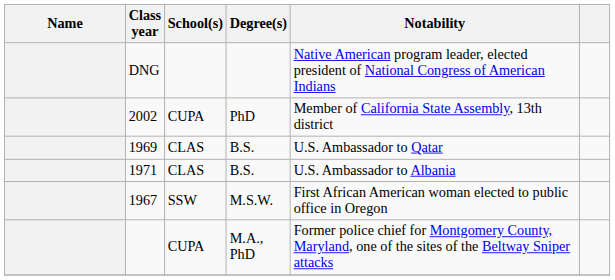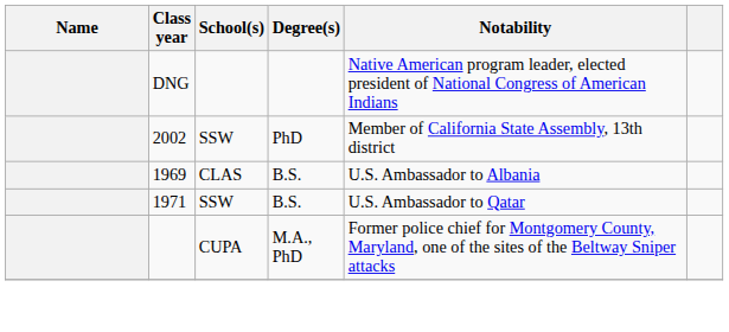 <table class="wikitable sortable plainrowheaders" style="width:77%">
 <tr>
 <th style="width:20%;">Name</th>
 <th style="width:5%;">Class year</th>
 <th style="width:5%;">School(s)</th>
 <th style="width:5%;">Degree(s)</th>
 <th style="width:*;" class="unsortable">Notability</th>
 <th style="width:5%;" class="unsortable"></th>
 </tr>
 <tr>
 <th scope="row"></th>
 <td>DNG</td>
 <td></td>
 <td></td>
 <td><a href='#'>Native American</a> program leader, elected president of <a href='#'>National Congress of American Indians</a></td>
 <td align=center></td>
 </tr>
 <tr>
 <th scope="row"></th>
 <td>2002</td>
-<td>CUPA</td>
+<td>SSW</td>
 <td>PhD</td>
 <td>Member of <a href='#'>California State Assembly</a>, 13th district</td>
 <td align=center></td>
 </tr>
 <tr>
 <th scope="row"></th>
 <td>1969</td>
 <td>CLAS</td>
 <td>B.S.</td>
-<td>U.S. Ambassador to <a href='#'>Qatar</a></td>
+<td>U.S. Ambassador to <a href='#'>Albania</a></td>
 <td align=center></td>
 </tr>
 <tr>
 <th scope="row"></th>
 <td>1971</td>
-<td>CLAS</td>
+<td>SSW</td>
 <td>B.S.</td>
-<td>U.S. Ambassador to <a href='#'>Albania</a></td>
-<td align=center></td>
-</tr>
-<tr>
-<th scope="row"></th>
-<td>1967</td>
-<td>SSW</td>
-<td>M.S.W.</td>
-<td>First African American woman elected to public office in Oregon</td>
+<td>U.S. Ambassador to <a href='#'>Qatar</a></td>
 <td align=center></td>
 </tr>
 <tr>
 <th scope="row"></th>
 <td></td>
 <td>CUPA</td>
 <td>M.A., PhD</td>
 <td>Former police chief for <a href='#'>Montgomery County, Maryland</a>, one of the sites of the <a href='#'>Beltway Sniper attacks</a></td>
 <td align=center></td>
 </tr>
 <tr>
 </tr>
 </table>
